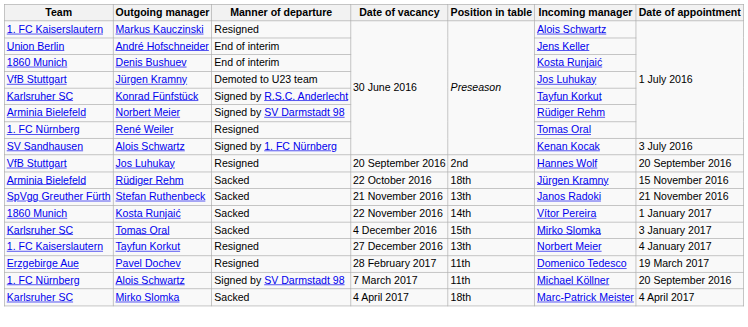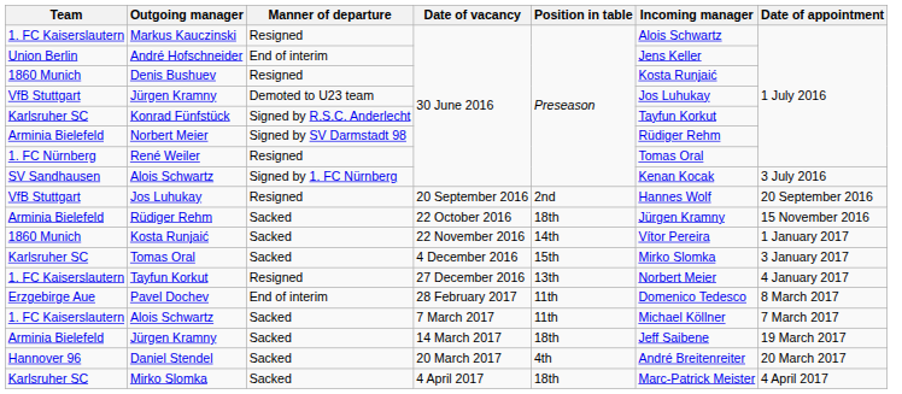 <table class="wikitable">
 <tr>
 <th>Team</th>
 <th>Outgoing manager</th>
 <th>Manner of departure</th>
 <th>Date of vacancy</th>
 <th>Position in table</th>
 <th>Incoming manager</th>
 <th>Date of appointment</th>
 </tr>
 <tr>
 <td><a href='#'>1. FC Kaiserslautern</a></td>
 <td> <a href='#'>Markus Kauczinski</a></td>
 <td>Resigned</td>
 <td rowspan=8>30 June 2016</td>
 <td rowspan=8><em>Preseason</em></td>
 <td> <a href='#'>Alois Schwartz</a></td>
 <td rowspan=7>1 July 2016</td>
 </tr>
 <tr>
 <td><a href='#'>Union Berlin</a></td>
 <td> <a href='#'>André Hofschneider</a></td>
 <td>End of interim</td>
 <td> <a href='#'>Jens Keller</a></td>
 </tr>
 <tr>
 <td><a href='#'>1860 Munich</a></td>
 <td> <a href='#'>Denis Bushuev</a></td>
-<td>End of interim</td>
+<td>Resigned</td>
 <td> <a href='#'>Kosta Runjaić</a></td>
 </tr>
 <tr>
 <td><a href='#'>VfB Stuttgart</a></td>
 <td> <a href='#'>Jürgen Kramny</a></td>
 <td>Demoted to U23 team</td>
 <td> <a href='#'>Jos Luhukay</a></td>
 </tr>
 <tr>
 <td><a href='#'>Karlsruher SC</a></td>
 <td> <a href='#'>Konrad Fünfstück</a></td>
 <td>Signed by <a href='#'>R.S.C. Anderlecht</a></td>
 <td> <a href='#'>Tayfun Korkut</a></td>
 </tr>
 <tr>
 <td><a href='#'>Arminia Bielefeld</a></td>
 <td> <a href='#'>Norbert Meier</a></td>
 <td>Signed by <a href='#'>SV Darmstadt 98</a></td>
 <td> <a href='#'>Rüdiger Rehm</a></td>
 </tr>
 <tr>
 <td><a href='#'>1. FC Nürnberg</a></td>
 <td> <a href='#'>René Weiler</a></td>
 <td>Resigned</td>
 <td> <a href='#'>Tomas Oral</a></td>
 </tr>
 <tr>
 <td><a href='#'>SV Sandhausen</a></td>
 <td> <a href='#'>Alois Schwartz</a></td>
 <td>Signed by <a href='#'>1. FC Nürnberg</a></td>
 <td> <a href='#'>Kenan Kocak</a></td>
 <td>3 July 2016</td>
 </tr>
 <tr>
 <td><a href='#'>VfB Stuttgart</a></td>
 <td> <a href='#'>Jos Luhukay</a></td>
 <td>Resigned</td>
 <td>20 September 2016</td>
 <td>2nd</td>
 <td> <a href='#'>Hannes Wolf</a></td>
 <td>20 September 2016</td>
 </tr>
 <tr>
 <td><a href='#'>Arminia Bielefeld</a></td>
 <td> <a href='#'>Rüdiger Rehm</a></td>
 <td>Sacked</td>
 <td>22 October 2016</td>
 <td>18th</td>
 <td> <a href='#'>Jürgen Kramny</a></td>
 <td>15 November 2016</td>
 </tr>
 <tr>
-<td><a href='#'>SpVgg Greuther Fürth</a></td>
-<td> <a href='#'>Stefan Ruthenbeck</a></td>
-<td>Sacked</td>
-<td>21 November 2016</td>
-<td>13th</td>
-<td> <a href='#'>Janos Radoki</a></td>
-<td>21 November 2016</td>
-</tr>
-<tr>
 <td><a href='#'>1860 Munich</a></td>
 <td> <a href='#'>Kosta Runjaić</a></td>
 <td>Sacked</td>
 <td>22 November 2016</td>
 <td>14th</td>
 <td> <a href='#'>Vítor Pereira</a></td>
 <td>1 January 2017</td>
 </tr>
 <tr>
 <td><a href='#'>Karlsruher SC</a></td>
 <td> <a href='#'>Tomas Oral</a></td>
 <td>Sacked</td>
 <td>4 December 2016</td>
 <td>15th</td>
 <td> <a href='#'>Mirko Slomka</a></td>
 <td>3 January 2017</td>
 </tr>
 <tr>
 <td><a href='#'>1. FC Kaiserslautern</a></td>
 <td> <a href='#'>Tayfun Korkut</a></td>
 <td>Resigned</td>
 <td>27 December 2016</td>
 <td>13th</td>
 <td> <a href='#'>Norbert Meier</a></td>
 <td>4 January 2017</td>
 </tr>
 <tr>
 <td><a href='#'>Erzgebirge Aue</a></td>
 <td> <a href='#'>Pavel Dochev</a></td>
-<td>Resigned</td>
+<td>End of interim</td>
 <td>28 February 2017</td>
 <td>11th</td>
 <td> <a href='#'>Domenico Tedesco</a></td>
+<td>8 March 2017</td>
+</tr>
+<tr>
+<td><a href='#'>1. FC Kaiserslautern</a></td>
+<td> <a href='#'>Alois Schwartz</a></td>
+<td>Sacked</td>
+<td>7 March 2017</td>
+<td>11th</td>
+<td> <a href='#'>Michael Köllner</a></td>
+<td>7 March 2017</td>
+</tr>
+<tr>
+<td><a href='#'>Arminia Bielefeld</a></td>
+<td> <a href='#'>Jürgen Kramny</a></td>
+<td>Sacked</td>
+<td>14 March 2017</td>
+<td>18th</td>
+<td> <a href='#'>Jeff Saibene</a></td>
 <td>19 March 2017</td>
 </tr>
 <tr>
-<td><a href='#'>1. FC Nürnberg</a></td>
-<td> <a href='#'>Alois Schwartz</a></td>
-<td>Signed by <a href='#'>SV Darmstadt 98</a></td>
-<td>7 March 2017</td>
-<td>11th</td>
-<td> <a href='#'>Michael Köllner</a></td>
-<td>20 September 2016</td>
+<td><a href='#'>Hannover 96</a></td>
+<td> <a href='#'>Daniel Stendel</a></td>
+<td>Sacked</td>
+<td>20 March 2017</td>
+<td>4th</td>
+<td> <a href='#'>André Breitenreiter</a></td>
+<td>20 March 2017</td>
 </tr>
 <tr>
 <td><a href='#'>Karlsruher SC</a></td>
 <td> <a href='#'>Mirko Slomka</a></td>
 <td>Sacked</td>
 <td>4 April 2017</td>
 <td>18th</td>
 <td> <a href='#'>Marc-Patrick Meister</a></td>
 <td>4 April 2017</td>
 </tr>
 </table>
